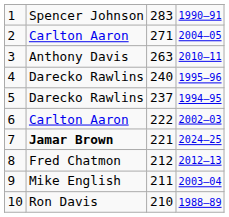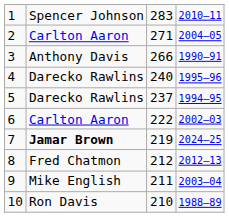 <table class="wikitable">
 <tr>
 </tr>
 <tr>
 <td>1</td>
 <td>Spencer Johnson</td>
 <td>283</td>
-<td style="font-size:80%;"><a href='#'>1990–91</a></td>
+<td style="font-size:80%;"><a href='#'>2010–11</a></td>
 </tr>
 <tr>
 <td>2</td>
 <td><a href='#'>Carlton Aaron</a></td>
 <td>271</td>
 <td style="font-size:80%;"><a href='#'>2004–05</a></td>
 </tr>
 <tr>
 <td>3</td>
 <td>Anthony Davis</td>
-<td>263</td>
-<td style="font-size:80%;"><a href='#'>2010–11</a></td>
+<td>266</td>
+<td style="font-size:80%;"><a href='#'>1990–91</a></td>
 </tr>
 <tr>
 <td>4</td>
 <td>Darecko Rawlins</td>
 <td>240</td>
 <td style="font-size:80%;"><a href='#'>1995–96</a></td>
 </tr>
 <tr>
 <td>5</td>
 <td>Darecko Rawlins</td>
 <td>237</td>
 <td style="font-size:80%;"><a href='#'>1994–95</a></td>
 </tr>
 <tr>
 <td>6</td>
 <td><a href='#'>Carlton Aaron</a></td>
 <td>222</td>
 <td style="font-size:80%;"><a href='#'>2002–03</a></td>
 </tr>
 <tr>
 <td>7</td>
 <td><strong>Jamar Brown</strong></td>
-<td>221</td>
+<td>219</td>
 <td style="font-size:80%;"><a href='#'>2024–25</a></td>
 </tr>
 <tr>
 <td>8</td>
 <td>Fred Chatmon</td>
 <td>212</td>
 <td style="font-size:80%;"><a href='#'>2012–13</a></td>
 </tr>
 <tr>
 <td>9</td>
 <td>Mike English</td>
 <td>211</td>
 <td style="font-size:80%;"><a href='#'>2003–04</a></td>
 </tr>
 <tr>
 <td>10</td>
 <td>Ron Davis</td>
 <td>210</td>
 <td style="font-size:80%;"><a href='#'>1988–89</a></td>
 </tr>
 </table>
